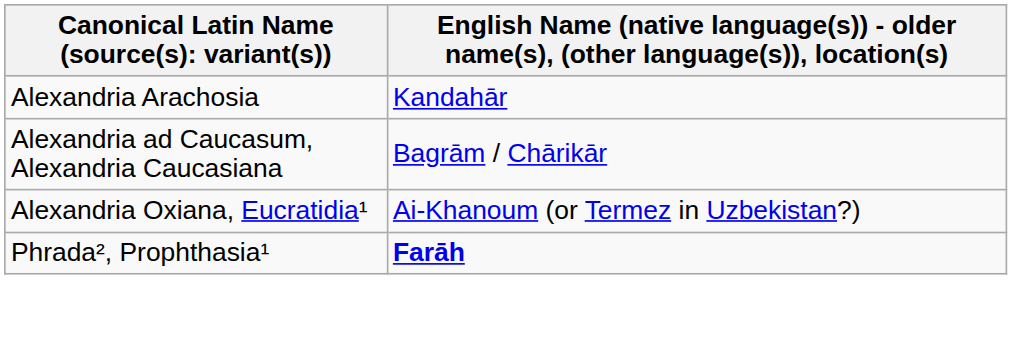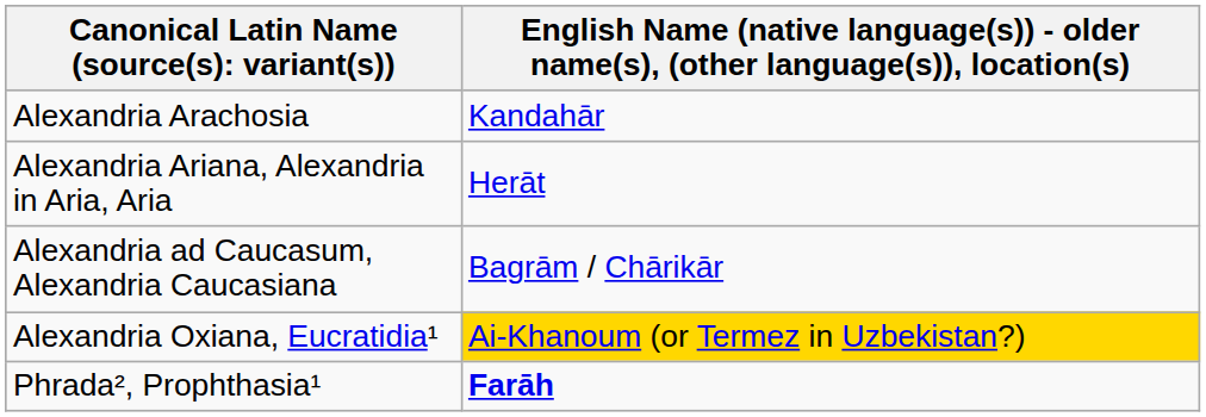 <table class="wikitable">
 <tr>
 <th>Canonical Latin Name (source(s): variant(s))</th>
 <th>English Name (native language(s)) - older name(s), (other language(s)), location(s)</th>
 </tr>
 <tr>
 <td>Alexandria Arachosia</td>
 <td><a href='#'>Kandahār</a></td>
 </tr>
 <tr>
+<td>Alexandria Ariana, Alexandria in Aria, Aria</td>
+<td><a href='#'>Herāt</a></td>
+</tr>
+<tr>
 <td>Alexandria ad Caucasum, Alexandria Caucasiana</td>
 <td><a href='#'>Bagrām</a> / <a href='#'>Chārikār</a></td>
 </tr>
 <tr>
 <td>Alexandria Oxiana, <a href='#'>Eucratidia</a>¹</td>
-<td><a href='#'>Ai-Khanoum</a> (or <a href='#'>Termez</a> in <a href='#'>Uzbekistan</a>?)</td>
+<td style="background: gold;"><a href='#'>Ai-Khanoum</a> (or <a href='#'>Termez</a> in <a href='#'>Uzbekistan</a>?)</td>
 </tr>
 <tr>
 <td>Phrada², Prophthasia¹</td>
 <td><strong><a href='#'>Farāh</a></strong></td>
 </tr>
 </table>
